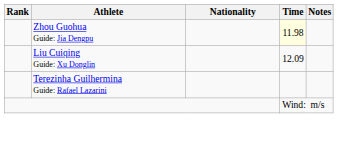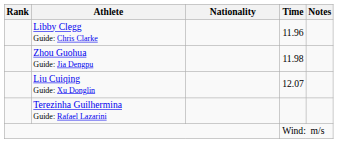 <table class="wikitable sortable" style="text-align:center">
 <tr>
 <th>Rank</th>
 <th width=250>Athlete</th>
 <th width=150>Nationality</th>
 <th>Time</th>
 <th>Notes</th>
 </tr>
 <tr>
 <td></td>
+<td align=left><a href='#'>Libby Clegg </a><br><small>Guide: <a href='#'>Chris Clarke</a> </small></td>
+<td align=left></td>
+<td>11.96</td>
+<td></td>
+</tr>
+<tr>
+<td></td>
 <td align=left><a href='#'>Zhou Guohua</a><br><small>Guide: <a href='#'>Jia Dengpu</a></small></td>
 <td align=left></td>
-<td style="background: lightyellow;">11.98</td>
+<td>11.98</td>
 <td></td>
 </tr>
 <tr>
 <td></td>
 <td align=left><a href='#'>Liu Cuiqing</a><br><small>Guide: <a href='#'>Xu Donglin</a></small></td>
 <td align=left></td>
-<td>12.09</td>
+<td>12.07</td>
 <td></td>
 </tr>
 <tr>
 <td></td>
 <td align=left><a href='#'>Terezinha Guilhermina</a><br><small>Guide: <a href='#'>Rafael Lazarini</a> </small></td>
 <td align=left></td>
 <td></td>
 <td></td>
 </tr>
 <tr class="sortbottom">
 <td colspan=3></td>
 <td colspan="2" style="text-align:left;">Wind:  m/s</td>
 </tr>
 </table>
